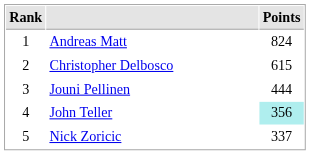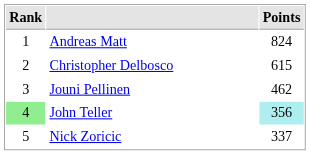 <table cellspacing="1" cellpadding="3" style="border:1px solid #AAAAAA;font-size:86%">
 <tr bgcolor="#E4E4E4">
 <th style="border-bottom:1px solid #AAAAAA" width=10>Rank</th>
 <th style="border-bottom:1px solid #AAAAAA" width=200></th>
 <th style="border-bottom:1px solid #AAAAAA" width=20>Points</th>
 </tr>
 <tr>
 <td align="center">1</td>
 <td> <a href='#'>Andreas Matt</a></td>
 <td align=center>824</td>
 </tr>
 <tr>
 <td align="center">2</td>
 <td> <a href='#'>Christopher Delbosco</a></td>
 <td align=center>615</td>
 </tr>
 <tr>
 <td align="center">3</td>
 <td> <a href='#'>Jouni Pellinen</a></td>
-<td align=center>444</td>
+<td align=center>462</td>
 </tr>
 <tr>
-<td align="center">4</td>
+<td align="center" style="background: lightgreen;">4</td>
 <td> <a href='#'>John Teller</a></td>
 <td align=center style="background: paleturquoise;">356</td>
 </tr>
 <tr>
 <td align="center">5</td>
 <td> <a href='#'>Nick Zoricic</a></td>
 <td align=center>337</td>
 </tr>
 </table>
